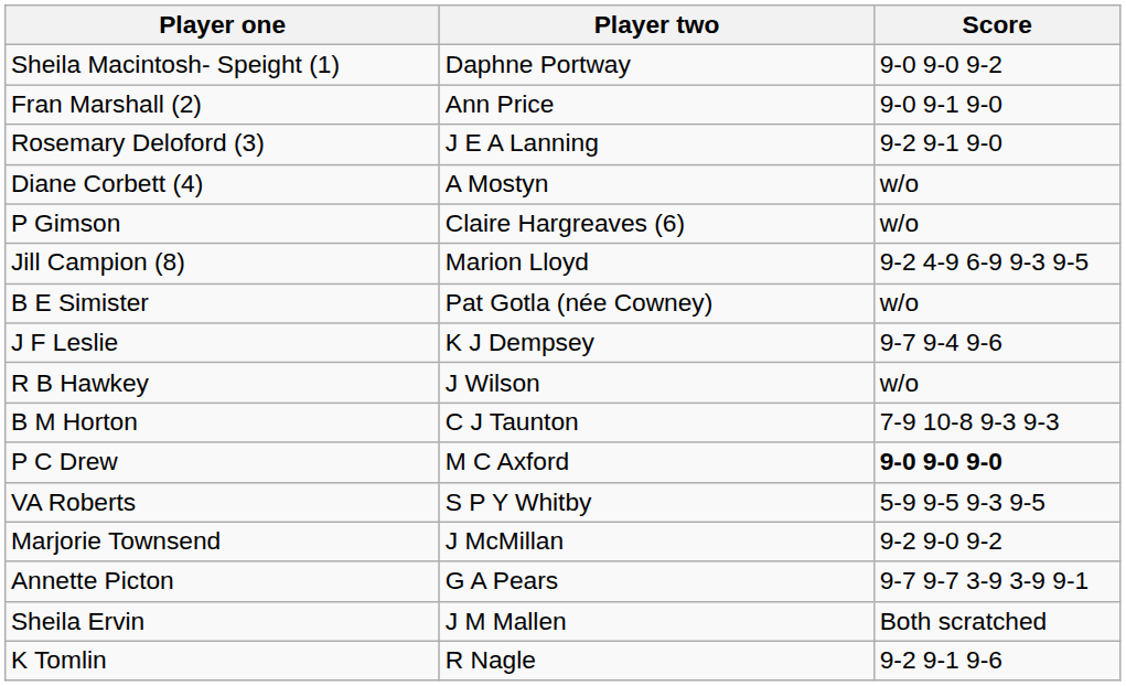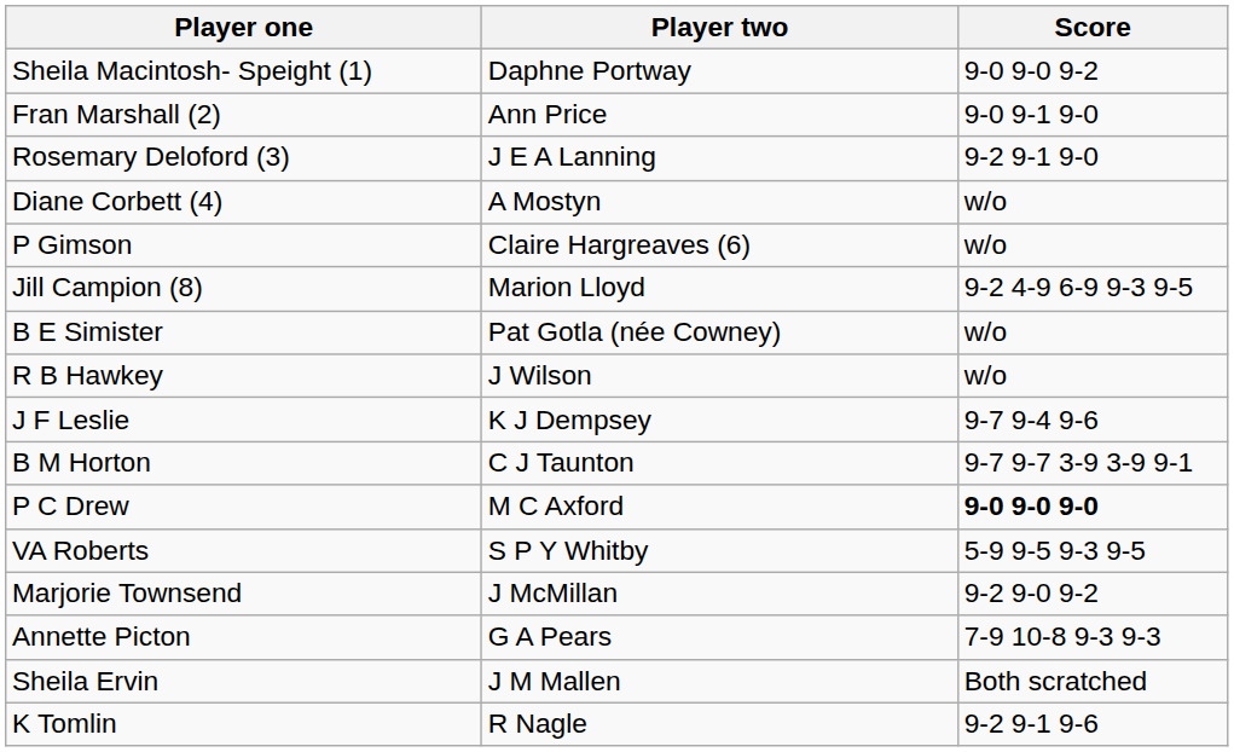 <table class="wikitable">
 <tr>
 <th width=270>Player one</th>
 <th width=270>Player two</th>
 <th width=150>Score</th>
 </tr>
 <tr>
 <td>Sheila Macintosh- Speight (1)</td>
 <td>Daphne Portway</td>
 <td>9-0 9-0 9-2</td>
 </tr>
 <tr>
 <td>Fran Marshall (2)</td>
 <td>Ann Price</td>
 <td>9-0 9-1 9-0</td>
 </tr>
 <tr>
 <td>Rosemary Deloford (3)</td>
 <td>J E A Lanning</td>
 <td>9-2 9-1 9-0</td>
 </tr>
 <tr>
 <td>Diane Corbett (4)</td>
 <td>A Mostyn</td>
 <td>w/o</td>
 </tr>
 <tr>
 <td>P Gimson</td>
 <td>Claire Hargreaves (6)</td>
 <td>w/o</td>
 </tr>
 <tr>
 <td>Jill Campion (8)</td>
 <td>Marion Lloyd</td>
 <td>9-2 4-9 6-9 9-3 9-5</td>
 </tr>
 <tr>
 <td>B E Simister</td>
 <td>Pat Gotla (née Cowney)</td>
 <td>w/o</td>
 </tr>
 <tr>
+<td>R B Hawkey</td>
+<td>J Wilson</td>
+<td>w/o</td>
+</tr>
+<tr>
 <td>J F Leslie</td>
 <td>K J Dempsey</td>
 <td>9-7 9-4 9-6</td>
 </tr>
 <tr>
-<td>R B Hawkey</td>
-<td>J Wilson</td>
-<td>w/o</td>
-</tr>
-<tr>
 <td>B M Horton</td>
 <td>C J Taunton</td>
-<td>7-9 10-8 9-3 9-3</td>
+<td>9-7 9-7 3-9 3-9 9-1</td>
 </tr>
 <tr>
 <td>P C Drew</td>
 <td>M C Axford</td>
 <td><strong>9-0 9-0 9-0</strong></td>
 </tr>
 <tr>
 <td>VA Roberts</td>
 <td>S P Y Whitby</td>
 <td>5-9 9-5 9-3 9-5</td>
 </tr>
 <tr>
 <td>Marjorie Townsend</td>
 <td>J McMillan</td>
 <td>9-2 9-0 9-2</td>
 </tr>
 <tr>
 <td>Annette Picton</td>
 <td>G A Pears</td>
-<td>9-7 9-7 3-9 3-9 9-1</td>
+<td>7-9 10-8 9-3 9-3</td>
 </tr>
 <tr>
 <td>Sheila Ervin</td>
 <td>J M Mallen</td>
 <td>Both scratched</td>
 </tr>
 <tr>
 <td>K Tomlin</td>
 <td>R Nagle</td>
 <td>9-2 9-1 9-6</td>
 </tr>
 </table>
